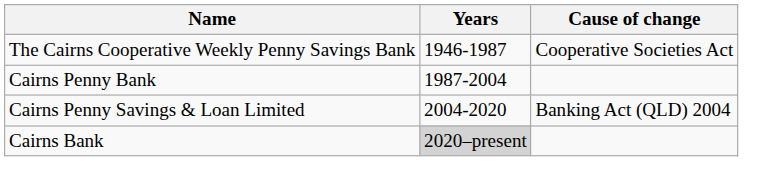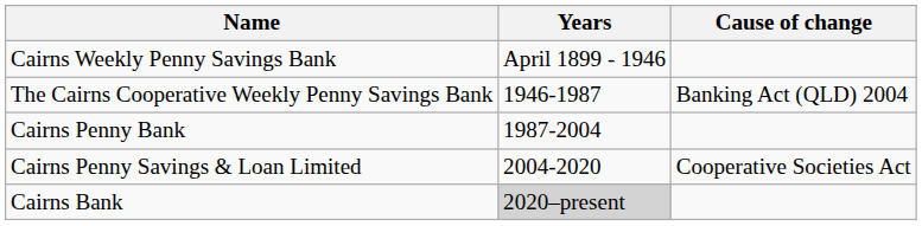 <table class="wikitable">
 <tr>
 <th>Name</th>
 <th>Years</th>
 <th>Cause of change</th>
 </tr>
 <tr>
+<td>Cairns Weekly Penny Savings Bank</td>
+<td>April 1899 - 1946</td>
+<td></td>
+</tr>
+<tr>
 <td>The Cairns Cooperative Weekly Penny Savings Bank</td>
 <td>1946-1987</td>
-<td>Cooperative Societies Act</td>
+<td>Banking Act (QLD) 2004</td>
 </tr>
 <tr>
 <td>Cairns Penny Bank</td>
 <td>1987-2004</td>
 <td></td>
 </tr>
 <tr>
 <td>Cairns Penny Savings & Loan Limited</td>
 <td>2004-2020</td>
-<td>Banking Act (QLD) 2004</td>
+<td>Cooperative Societies Act</td>
 </tr>
 <tr>
 <td>Cairns Bank</td>
 <td style="background: lightgrey;">2020–present</td>
 <td></td>
 </tr>
 </table>
